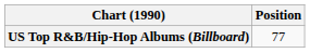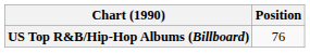 <table class="wikitable plainrowheaders" style="text-align:center">
 <tr>
 <th scope="col">Chart (1990)</th>
 <th scope="col">Position</th>
 </tr>
 <tr>
 <th scope="row">US Top R&B/Hip-Hop Albums (<em>Billboard</em>)</th>
-<td>77</td>
+<td>76</td>
 </tr>
 </table>
